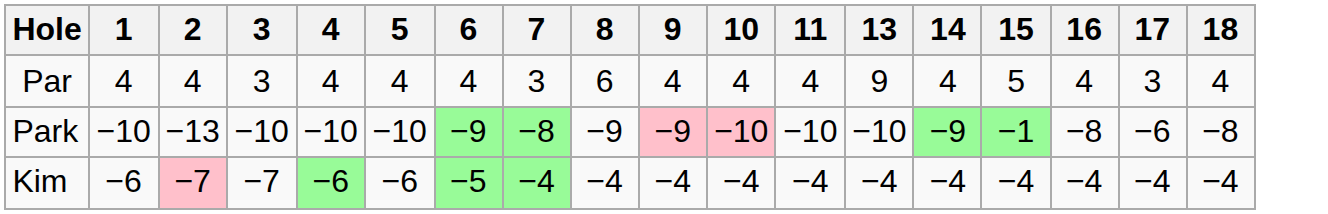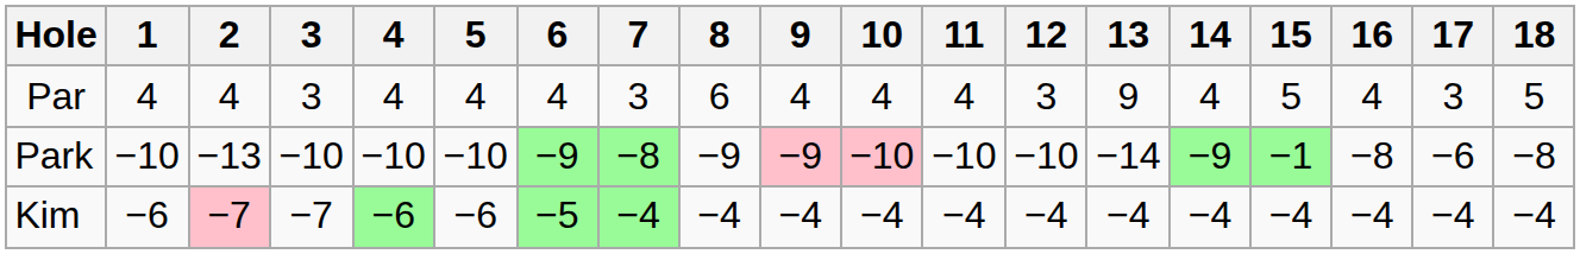 <table class="wikitable" style="text-align:center">
 <tr>
 <th>Hole</th>
 <th>  1  </th>
 <th>  2  </th>
 <th>  3  </th>
 <th>  4  </th>
 <th>  5  </th>
 <th>  6  </th>
 <th>  7  </th>
 <th>  8  </th>
 <th>  9  </th>
 <th> 10 </th>
 <th> 11 </th>
+<th> 12 </th>
 <th> 13 </th>
 <th> 14 </th>
 <th> 15 </th>
 <th> 16 </th>
 <th> 17 </th>
 <th> 18 </th>
 </tr>
 <tr>
 <td>Par</td>
 <td>4</td>
 <td>4</td>
 <td>3</td>
 <td>4</td>
 <td>4</td>
 <td>4</td>
 <td>3</td>
 <td>6</td>
 <td>4</td>
 <td>4</td>
 <td>4</td>
+<td>3</td>
 <td>9</td>
 <td>4</td>
 <td>5</td>
 <td>4</td>
 <td>3</td>
-<td>4</td>
+<td>5</td>
 </tr>
 <tr>
 <td align=left> Park</td>
 <td>−10</td>
 <td>−13</td>
 <td>−10</td>
 <td>−10</td>
 <td>−10</td>
 <td style="background: PaleGreen;">−9</td>
 <td style="background: PaleGreen;">−8</td>
 <td>−9</td>
 <td style="background: Pink;">−9</td>
 <td style="background: Pink;">−10</td>
 <td>−10</td>
 <td>−10</td>
+<td>−14</td>
 <td style="background: PaleGreen;">−9</td>
 <td style="background: PaleGreen;">−1</td>
 <td>−8</td>
 <td>−6</td>
 <td>−8</td>
 </tr>
 <tr>
 <td align=left> Kim</td>
 <td>−6</td>
 <td style="background: Pink;">−7</td>
 <td>−7</td>
 <td style="background: PaleGreen;">−6</td>
 <td>−6</td>
 <td style="background: PaleGreen;">−5</td>
 <td style="background: PaleGreen;">−4</td>
 <td>−4</td>
 <td>−4</td>
 <td>−4</td>
 <td>−4</td>
 <td>−4</td>
 <td>−4</td>
 <td>−4</td>
 <td>−4</td>
 <td>−4</td>
 <td>−4</td>
+<td>−4</td>
 </tr>
 </table>
